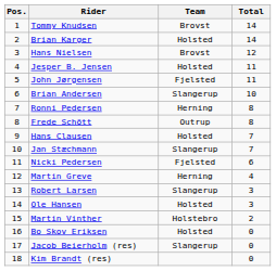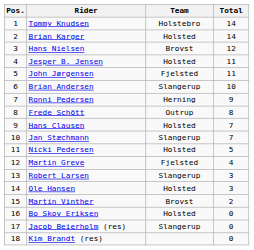 <table class=wikitable style="font-size:93%;">
 <tr>
 <th width=25px>Pos.</th>
 <th width=180px>Rider</th>
 <th width=100px>Team</th>
 <th width=50px>Total</th>
 </tr>
 <tr align=center>
 <td>1</td>
 <td align=left><a href='#'>Tommy Knudsen</a></td>
-<td>Brovst</td>
+<td>Holstebro</td>
 <td>14</td>
 </tr>
 <tr align=center>
 <td>2</td>
 <td align=left><a href='#'>Brian Karger</a></td>
 <td>Holsted</td>
 <td>14</td>
 </tr>
 <tr align=center>
 <td>3</td>
 <td align=left><a href='#'>Hans Nielsen</a></td>
 <td>Brovst</td>
 <td>12</td>
 </tr>
 <tr align=center>
 <td>4</td>
 <td align=left><a href='#'>Jesper B. Jensen</a></td>
 <td>Holsted</td>
 <td>11</td>
 </tr>
 <tr align=center>
 <td>5</td>
 <td align=left><a href='#'>John Jørgensen</a></td>
 <td>Fjelsted</td>
 <td>11</td>
 </tr>
 <tr align=center>
 <td>6</td>
 <td align=left><a href='#'>Brian Andersen</a></td>
 <td>Slangerup</td>
 <td>10</td>
 </tr>
 <tr align=center>
 <td>7</td>
 <td align=left><a href='#'>Ronni Pedersen</a></td>
 <td>Herning</td>
-<td>8</td>
+<td>9</td>
 </tr>
 <tr align=center>
 <td>8</td>
 <td align=left><a href='#'>Frede Schött</a></td>
 <td>Outrup</td>
 <td>8</td>
 </tr>
 <tr align=center>
 <td>9</td>
 <td align=left><a href='#'>Hans Clausen</a></td>
 <td>Holsted</td>
 <td>7</td>
 </tr>
 <tr align=center>
 <td>10</td>
 <td align=left><a href='#'>Jan Stæchmann</a></td>
 <td>Slangerup</td>
 <td>7</td>
 </tr>
 <tr align=center>
 <td>11</td>
 <td align=left><a href='#'>Nicki Pedersen</a></td>
-<td>Fjelsted</td>
-<td>6</td>
+<td>Holsted</td>
+<td>5</td>
 </tr>
 <tr align=center>
 <td>12</td>
 <td align=left><a href='#'>Martin Greve</a></td>
-<td>Herning</td>
+<td>Fjelsted</td>
 <td>4</td>
 </tr>
 <tr align=center>
 <td>13</td>
 <td align=left><a href='#'>Robert Larsen</a></td>
 <td>Slangerup</td>
 <td>3</td>
 </tr>
 <tr align=center>
 <td>14</td>
 <td align=left><a href='#'>Ole Hansen</a></td>
 <td>Holsted</td>
 <td>3</td>
 </tr>
 <tr align=center>
 <td>15</td>
 <td align=left><a href='#'>Martin Vinther</a></td>
-<td>Holstebro</td>
+<td>Brovst</td>
 <td>2</td>
 </tr>
 <tr align=center>
 <td>16</td>
 <td align=left><a href='#'>Bo Skov Eriksen</a></td>
 <td>Holsted</td>
 <td>0</td>
 </tr>
 <tr align=center>
 <td>17</td>
 <td align=left><a href='#'>Jacob Beierholm</a> (res)</td>
 <td>Slangerup</td>
 <td>0</td>
 </tr>
 <tr align=center>
 <td>18</td>
 <td align=left><a href='#'>Kim Brandt</a> (res)</td>
 <td></td>
 <td>0</td>
 </tr>
 </table>
